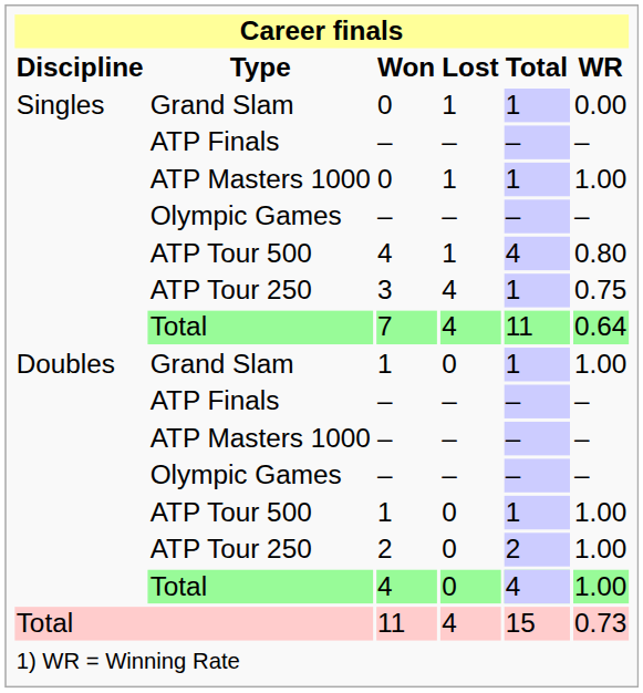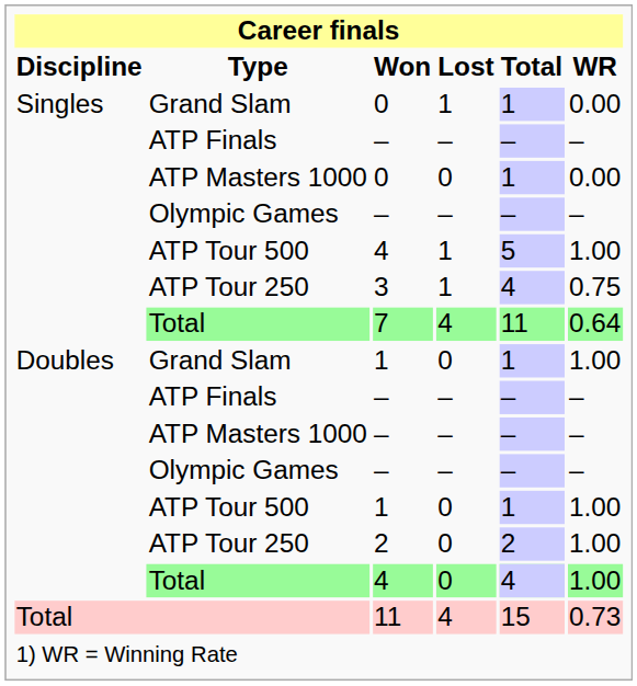 <table class="infobox vcard vevent nowrap">
 <tr bgcolor=FFFF99>
 <th colspan=7>Career finals</th>
 </tr>
 <tr>
 <th>Discipline</th>
 <th>Type</th>
 <th>Won</th>
 <th>Lost</th>
 <th>Total</th>
 <th>WR</th>
 </tr>
 <tr>
 <td rowspan=7>Singles</td>
 <td>Grand Slam</td>
 <td>0</td>
 <td>1</td>
 <td bgcolor=CCCCFF>1</td>
 <td>0.00</td>
 </tr>
 <tr>
 <td>ATP Finals</td>
 <td>–</td>
 <td>–</td>
 <td bgcolor=CCCCFF>–</td>
 <td>–</td>
 </tr>
 <tr>
 <td>ATP Masters 1000</td>
 <td>0</td>
-<td>1</td>
+<td>0</td>
 <td bgcolor=CCCCFF>1</td>
-<td>1.00</td>
+<td>0.00</td>
 </tr>
 <tr>
 <td>Olympic Games</td>
 <td>–</td>
 <td>–</td>
 <td bgcolor=CCCCFF>–</td>
 <td>–</td>
 </tr>
 <tr>
 <td>ATP Tour 500</td>
 <td>4</td>
 <td>1</td>
-<td bgcolor=CCCCFF>4</td>
-<td>0.80</td>
+<td bgcolor=CCCCFF>5</td>
+<td>1.00</td>
 </tr>
 <tr>
 <td>ATP Tour 250</td>
 <td>3</td>
-<td>4</td>
-<td bgcolor=CCCCFF>1</td>
+<td>1</td>
+<td bgcolor=CCCCFF>4</td>
 <td>0.75</td>
 </tr>
 <tr bgcolor=98fb98>
 <td>Total</td>
 <td>7</td>
 <td>4</td>
 <td>11</td>
 <td>0.64</td>
 </tr>
 <tr>
 <td rowspan=7>Doubles</td>
 <td>Grand Slam</td>
 <td>1</td>
 <td>0</td>
 <td bgcolor=CCCCFF>1</td>
 <td>1.00</td>
 </tr>
 <tr>
 <td>ATP Finals</td>
 <td>–</td>
 <td>–</td>
 <td bgcolor=CCCCFF>–</td>
 <td>–</td>
 </tr>
 <tr>
 <td>ATP Masters 1000</td>
 <td>–</td>
 <td>–</td>
 <td bgcolor=CCCCFF>–</td>
 <td>–</td>
 </tr>
 <tr>
 <td>Olympic Games</td>
 <td>–</td>
 <td>–</td>
 <td bgcolor=CCCCFF>–</td>
 <td>–</td>
 </tr>
 <tr>
 <td>ATP Tour 500</td>
 <td>1</td>
 <td>0</td>
 <td bgcolor=CCCCFF>1</td>
 <td>1.00</td>
 </tr>
 <tr>
 <td>ATP Tour 250</td>
 <td>2</td>
 <td>0</td>
 <td bgcolor=CCCCFF>2</td>
 <td>1.00</td>
 </tr>
 <tr bgcolor=98fb98>
 <td>Total</td>
 <td>4</td>
 <td>0</td>
 <td bgcolor=CCCCFF>4</td>
 <td>1.00</td>
 </tr>
 <tr bgcolor=FFCCCC>
 <td colspan=2>Total</td>
 <td>11</td>
 <td>4</td>
 <td>15</td>
 <td>0.73</td>
 </tr>
 <tr>
 <td colspan=6><small>1) WR = Winning Rate</small></td>
 </tr>
 </table>
